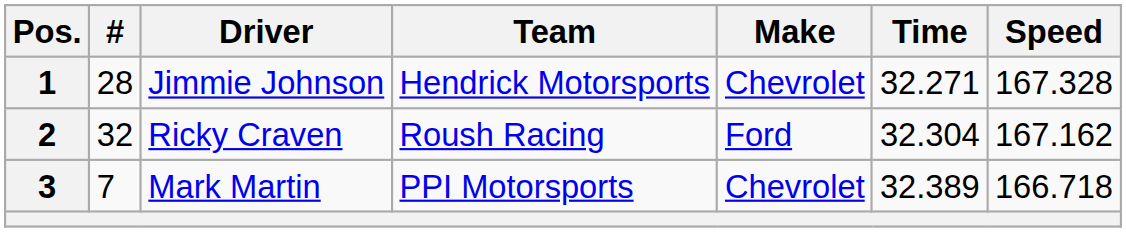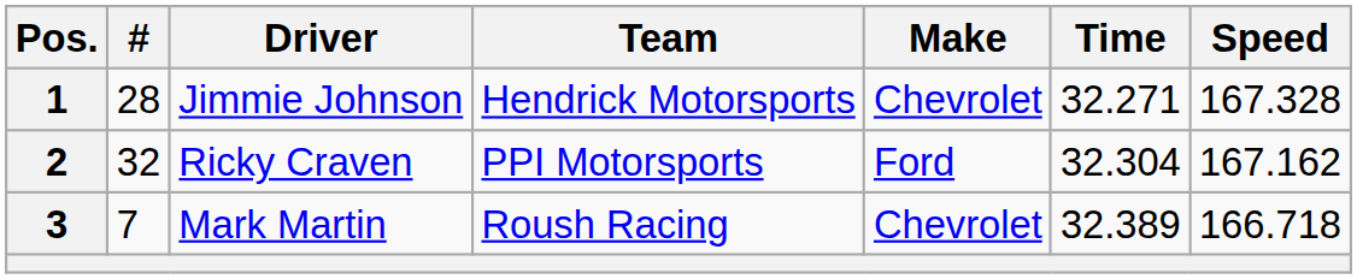 <table class="wikitable" style="font-size:95%">
 <tr>
 <th>Pos.</th>
 <th>#</th>
 <th>Driver</th>
 <th>Team</th>
 <th>Make</th>
 <th>Time</th>
 <th>Speed</th>
 </tr>
 <tr>
 <th>1</th>
 <td>28</td>
 <td><a href='#'>Jimmie Johnson</a></td>
 <td><a href='#'>Hendrick Motorsports</a></td>
 <td><a href='#'>Chevrolet</a></td>
 <td>32.271</td>
 <td>167.328</td>
 </tr>
 <tr>
 <th>2</th>
 <td>32</td>
 <td><a href='#'>Ricky Craven</a></td>
-<td><a href='#'>Roush Racing</a></td>
+<td><a href='#'>PPI Motorsports</a></td>
 <td><a href='#'>Ford</a></td>
 <td>32.304</td>
 <td>167.162</td>
 </tr>
 <tr>
 <th>3</th>
 <td>7</td>
 <td><a href='#'>Mark Martin</a></td>
-<td><a href='#'>PPI Motorsports</a></td>
+<td><a href='#'>Roush Racing</a></td>
 <td><a href='#'>Chevrolet</a></td>
 <td>32.389</td>
 <td>166.718</td>
 </tr>
 <tr>
 <th colspan="7"></th>
 </tr>
 </table>
